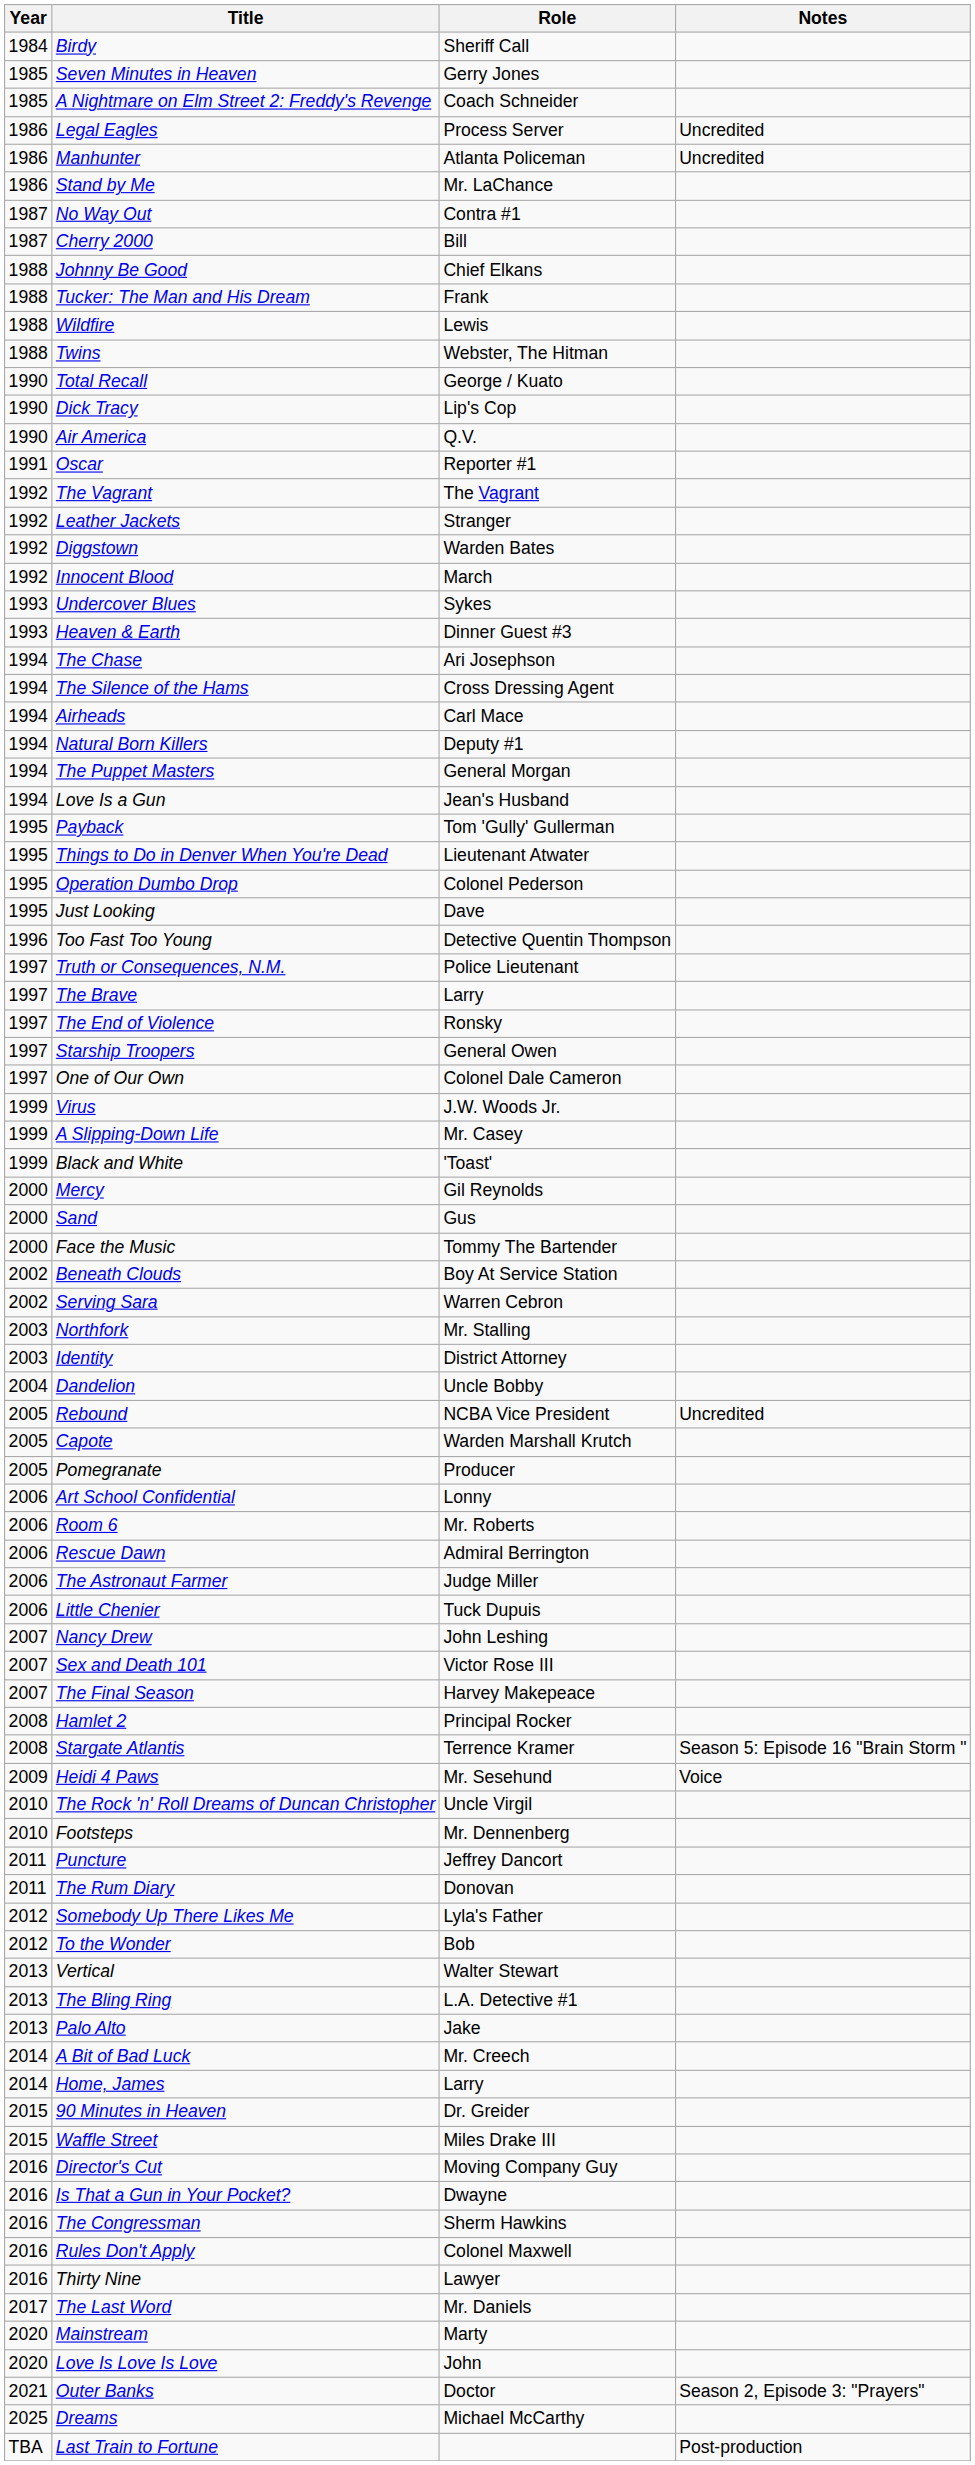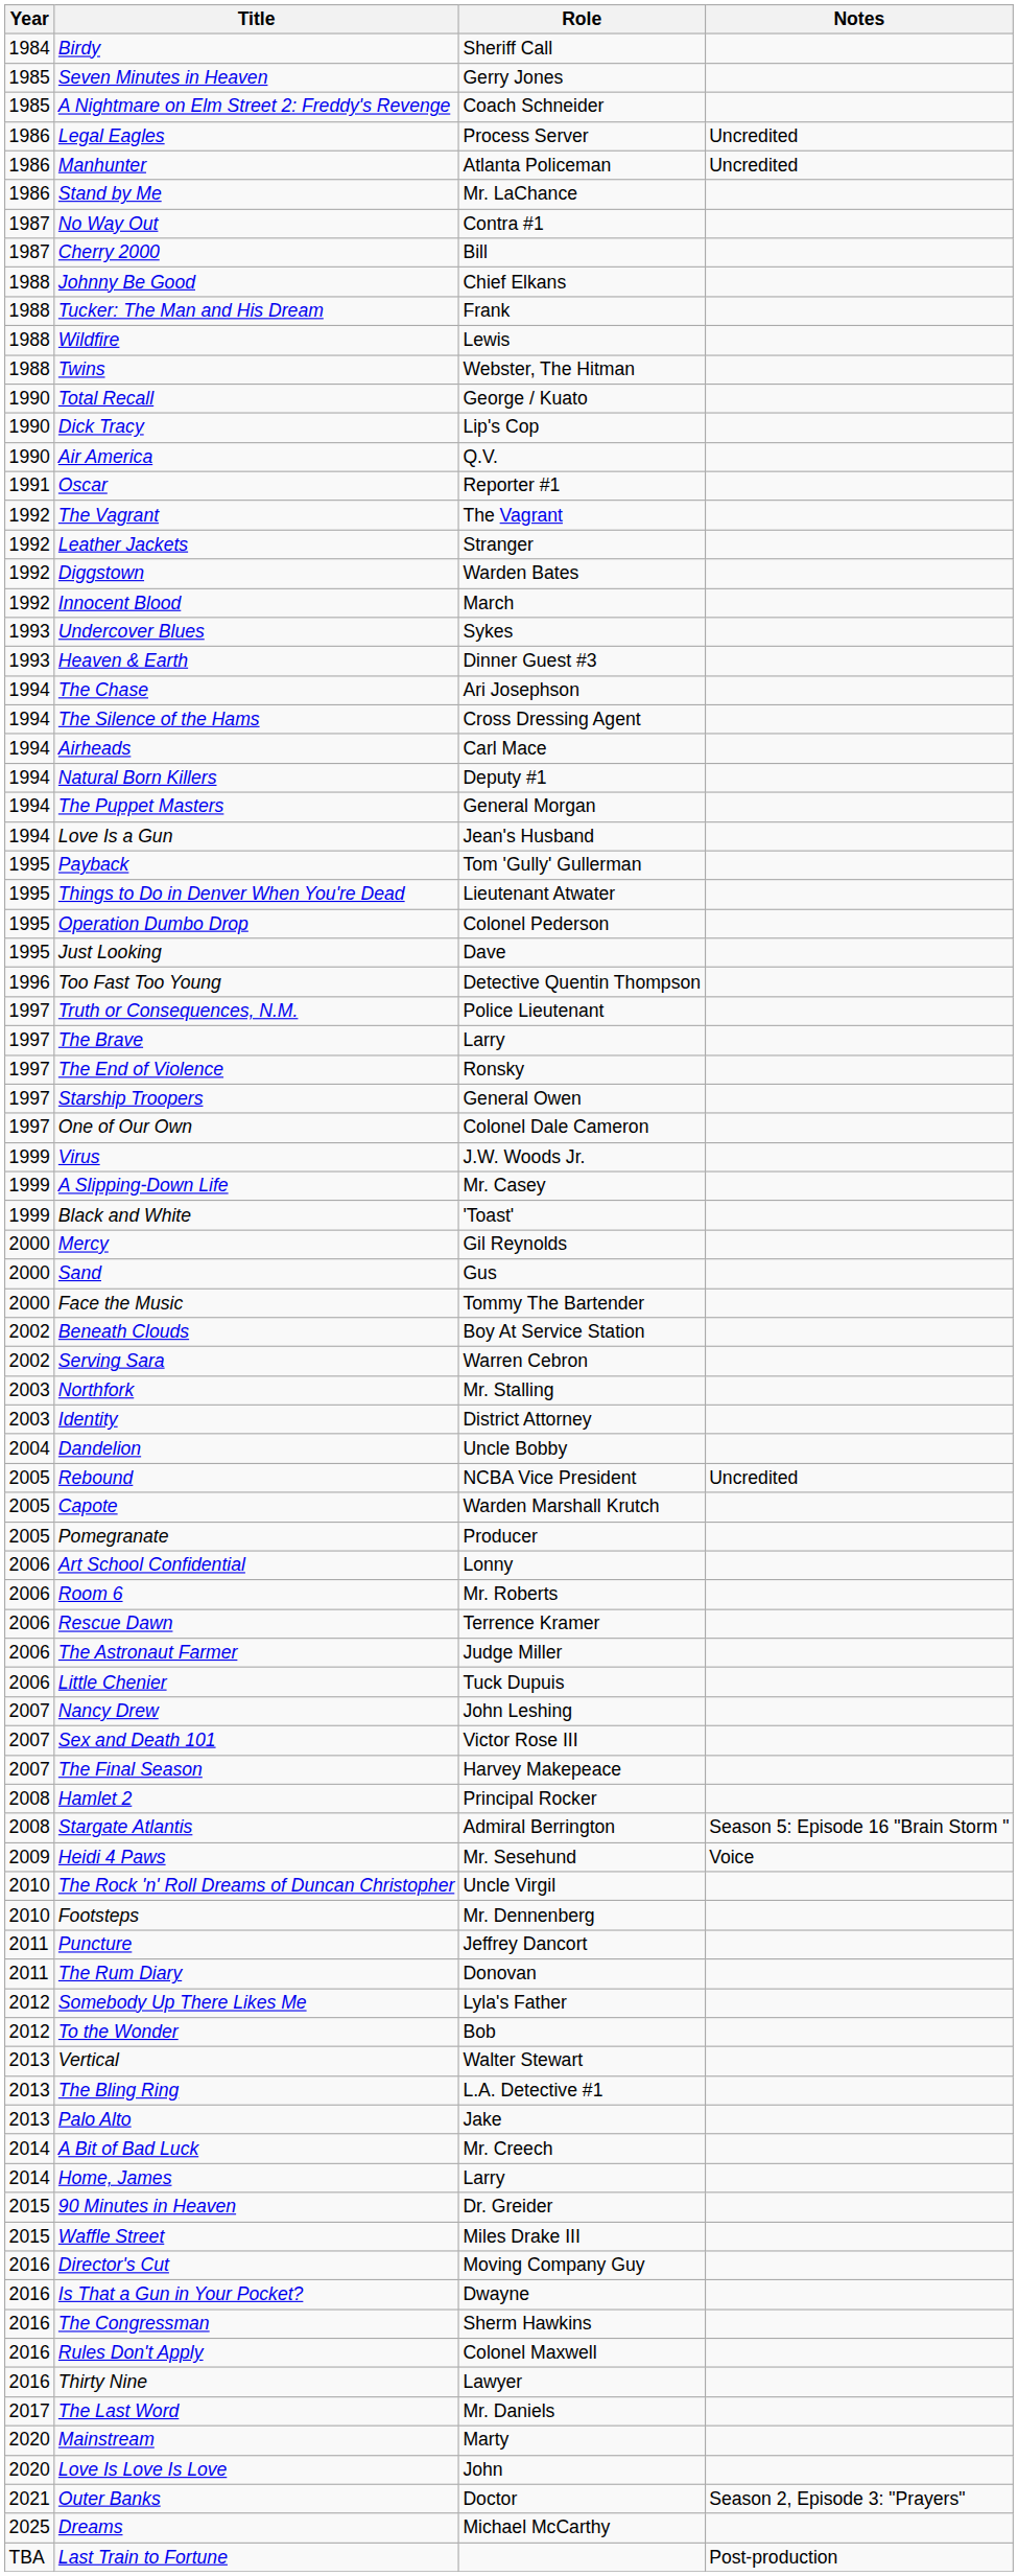 <table class="wikitable sortable">
 <tr>
 <th>Year</th>
 <th>Title</th>
 <th>Role</th>
 <th>Notes</th>
 </tr>
 <tr>
 <td>1984</td>
 <td><em><a href='#'>Birdy</a></em></td>
 <td>Sheriff Call</td>
 <td></td>
 </tr>
 <tr>
 <td>1985</td>
 <td><em><a href='#'>Seven Minutes in Heaven</a></em></td>
 <td>Gerry Jones</td>
 <td></td>
 </tr>
 <tr>
 <td>1985</td>
 <td><em><a href='#'>A Nightmare on Elm Street 2: Freddy's Revenge</a></em></td>
 <td>Coach Schneider</td>
 <td></td>
 </tr>
 <tr>
 <td>1986</td>
 <td><em><a href='#'>Legal Eagles</a></em></td>
 <td>Process Server</td>
 <td>Uncredited</td>
 </tr>
 <tr>
 <td>1986</td>
 <td><em><a href='#'>Manhunter</a></em></td>
 <td>Atlanta Policeman</td>
 <td>Uncredited</td>
 </tr>
 <tr>
 <td>1986</td>
 <td><em><a href='#'>Stand by Me</a></em></td>
 <td>Mr. LaChance</td>
 <td></td>
 </tr>
 <tr>
 <td>1987</td>
 <td><em><a href='#'>No Way Out</a></em></td>
 <td>Contra #1</td>
 <td></td>
 </tr>
 <tr>
 <td>1987</td>
 <td><em><a href='#'>Cherry 2000</a></em></td>
 <td>Bill</td>
 <td></td>
 </tr>
 <tr>
 <td>1988</td>
 <td><em><a href='#'>Johnny Be Good</a></em></td>
 <td>Chief Elkans</td>
 <td></td>
 </tr>
 <tr>
 <td>1988</td>
 <td><em><a href='#'>Tucker: The Man and His Dream</a></em></td>
 <td>Frank</td>
 <td></td>
 </tr>
 <tr>
 <td>1988</td>
 <td><em><a href='#'>Wildfire</a></em></td>
 <td>Lewis</td>
 <td></td>
 </tr>
 <tr>
 <td>1988</td>
 <td><em><a href='#'>Twins</a></em></td>
 <td>Webster, The Hitman</td>
 <td></td>
 </tr>
 <tr>
 <td>1990</td>
 <td><em><a href='#'>Total Recall</a></em></td>
 <td>George / Kuato</td>
 <td></td>
 </tr>
 <tr>
 <td>1990</td>
 <td><em><a href='#'>Dick Tracy</a></em></td>
 <td>Lip's Cop</td>
 <td></td>
 </tr>
 <tr>
 <td>1990</td>
 <td><em><a href='#'>Air America</a></em></td>
 <td>Q.V.</td>
 <td></td>
 </tr>
 <tr>
 <td>1991</td>
 <td><em><a href='#'>Oscar</a></em></td>
 <td>Reporter #1</td>
 <td></td>
 </tr>
 <tr>
 <td>1992</td>
 <td><em><a href='#'>The Vagrant</a></em></td>
 <td>The <a href='#'>Vagrant</a></td>
 <td></td>
 </tr>
 <tr>
 <td>1992</td>
 <td><em><a href='#'>Leather Jackets</a></em></td>
 <td>Stranger</td>
 <td></td>
 </tr>
 <tr>
 <td>1992</td>
 <td><em><a href='#'>Diggstown</a></em></td>
 <td>Warden Bates</td>
 <td></td>
 </tr>
 <tr>
 <td>1992</td>
 <td><em><a href='#'>Innocent Blood</a></em></td>
 <td>March</td>
 <td></td>
 </tr>
 <tr>
 <td>1993</td>
 <td><em><a href='#'>Undercover Blues</a></em></td>
 <td>Sykes</td>
 <td></td>
 </tr>
 <tr>
 <td>1993</td>
 <td><em><a href='#'>Heaven & Earth</a></em></td>
 <td>Dinner Guest #3</td>
 <td></td>
 </tr>
 <tr>
 <td>1994</td>
 <td><em><a href='#'>The Chase</a></em></td>
 <td>Ari Josephson</td>
 <td></td>
 </tr>
 <tr>
 <td>1994</td>
 <td><em><a href='#'>The Silence of the Hams</a></em></td>
 <td>Cross Dressing Agent</td>
 <td></td>
 </tr>
 <tr>
 <td>1994</td>
 <td><em><a href='#'>Airheads</a></em></td>
 <td>Carl Mace</td>
 <td></td>
 </tr>
 <tr>
 <td>1994</td>
 <td><em><a href='#'>Natural Born Killers</a></em></td>
 <td>Deputy #1</td>
 <td></td>
 </tr>
 <tr>
 <td>1994</td>
 <td><em><a href='#'>The Puppet Masters</a></em></td>
 <td>General Morgan</td>
 <td></td>
 </tr>
 <tr>
 <td>1994</td>
 <td><em>Love Is a Gun</em></td>
 <td>Jean's Husband</td>
 <td></td>
 </tr>
 <tr>
 <td>1995</td>
 <td><em><a href='#'>Payback</a></em></td>
 <td>Tom 'Gully' Gullerman</td>
 <td></td>
 </tr>
 <tr>
 <td>1995</td>
 <td><em><a href='#'>Things to Do in Denver When You're Dead</a></em></td>
 <td>Lieutenant Atwater</td>
 <td></td>
 </tr>
 <tr>
 <td>1995</td>
 <td><em><a href='#'>Operation Dumbo Drop</a></em></td>
 <td>Colonel Pederson</td>
 <td></td>
 </tr>
 <tr>
 <td>1995</td>
 <td><em>Just Looking</em></td>
 <td>Dave</td>
 <td></td>
 </tr>
 <tr>
 <td>1996</td>
 <td><em>Too Fast Too Young</em></td>
 <td>Detective Quentin Thompson</td>
 <td></td>
 </tr>
 <tr>
 <td>1997</td>
 <td><em><a href='#'>Truth or Consequences, N.M.</a></em></td>
 <td>Police Lieutenant</td>
 <td></td>
 </tr>
 <tr>
 <td>1997</td>
 <td><em><a href='#'>The Brave</a></em></td>
 <td>Larry</td>
 <td></td>
 </tr>
 <tr>
 <td>1997</td>
 <td><em><a href='#'>The End of Violence</a></em></td>
 <td>Ronsky</td>
 <td></td>
 </tr>
 <tr>
 <td>1997</td>
 <td><em><a href='#'>Starship Troopers</a></em></td>
 <td>General Owen</td>
 <td></td>
 </tr>
 <tr>
 <td>1997</td>
 <td><em>One of Our Own</em></td>
 <td>Colonel Dale Cameron</td>
 <td></td>
 </tr>
 <tr>
 <td>1999</td>
 <td><em><a href='#'>Virus</a></em></td>
 <td>J.W. Woods Jr.</td>
 <td></td>
 </tr>
 <tr>
 <td>1999</td>
 <td><em><a href='#'>A Slipping-Down Life</a></em></td>
 <td>Mr. Casey</td>
 <td></td>
 </tr>
 <tr>
 <td>1999</td>
 <td><em>Black and White</em></td>
 <td>'Toast'</td>
 <td></td>
 </tr>
 <tr>
 <td>2000</td>
 <td><em><a href='#'>Mercy</a></em></td>
 <td>Gil Reynolds</td>
 <td></td>
 </tr>
 <tr>
 <td>2000</td>
 <td><em><a href='#'>Sand</a></em></td>
 <td>Gus</td>
 <td></td>
 </tr>
 <tr>
 <td>2000</td>
 <td><em>Face the Music</em></td>
 <td>Tommy The Bartender</td>
 <td></td>
 </tr>
 <tr>
 <td>2002</td>
 <td><em><a href='#'>Beneath Clouds</a></em></td>
 <td>Boy At Service Station</td>
 <td></td>
 </tr>
 <tr>
 <td>2002</td>
 <td><em><a href='#'>Serving Sara</a></em></td>
 <td>Warren Cebron</td>
 <td></td>
 </tr>
 <tr>
 <td>2003</td>
 <td><em><a href='#'>Northfork</a></em></td>
 <td>Mr. Stalling</td>
 <td></td>
 </tr>
 <tr>
 <td>2003</td>
 <td><em><a href='#'>Identity</a></em></td>
 <td>District Attorney</td>
 <td></td>
 </tr>
 <tr>
 <td>2004</td>
 <td><em><a href='#'>Dandelion</a></em></td>
 <td>Uncle Bobby</td>
 <td></td>
 </tr>
 <tr>
 <td>2005</td>
 <td><em><a href='#'>Rebound</a></em></td>
 <td>NCBA Vice President</td>
 <td>Uncredited</td>
 </tr>
 <tr>
 <td>2005</td>
 <td><em><a href='#'>Capote</a></em></td>
 <td>Warden Marshall Krutch</td>
 <td></td>
 </tr>
 <tr>
 <td>2005</td>
 <td><em>Pomegranate</em></td>
 <td>Producer</td>
 <td></td>
 </tr>
 <tr>
 <td>2006</td>
 <td><em><a href='#'>Art School Confidential</a></em></td>
 <td>Lonny</td>
 <td></td>
 </tr>
 <tr>
 <td>2006</td>
 <td><em><a href='#'>Room 6</a></em></td>
 <td>Mr. Roberts</td>
 <td></td>
 </tr>
 <tr>
 <td>2006</td>
 <td><em><a href='#'>Rescue Dawn</a></em></td>
-<td>Admiral Berrington</td>
+<td>Terrence Kramer</td>
 <td></td>
 </tr>
 <tr>
 <td>2006</td>
 <td><em><a href='#'>The Astronaut Farmer</a></em></td>
 <td>Judge Miller</td>
 <td></td>
 </tr>
 <tr>
 <td>2006</td>
 <td><em><a href='#'>Little Chenier</a></em></td>
 <td>Tuck Dupuis</td>
 <td></td>
 </tr>
 <tr>
 <td>2007</td>
 <td><em><a href='#'>Nancy Drew</a></em></td>
 <td>John Leshing</td>
 <td></td>
 </tr>
 <tr>
 <td>2007</td>
 <td><em><a href='#'>Sex and Death 101</a></em></td>
 <td>Victor Rose III</td>
 <td></td>
 </tr>
 <tr>
 <td>2007</td>
 <td><em><a href='#'>The Final Season</a></em></td>
 <td>Harvey Makepeace</td>
 <td></td>
 </tr>
 <tr>
 <td>2008</td>
 <td><em><a href='#'>Hamlet 2</a></em></td>
 <td>Principal Rocker</td>
 <td></td>
 </tr>
 <tr>
 <td>2008</td>
 <td><em><a href='#'>Stargate Atlantis</a></em></td>
-<td>Terrence Kramer</td>
+<td>Admiral Berrington</td>
 <td>Season 5: Episode 16 "Brain Storm "</td>
 </tr>
 <tr>
 <td>2009</td>
 <td><em><a href='#'>Heidi 4 Paws</a></em></td>
 <td>Mr. Sesehund</td>
 <td>Voice</td>
 </tr>
 <tr>
 <td>2010</td>
 <td><em><a href='#'>The Rock 'n' Roll Dreams of Duncan Christopher</a></em></td>
 <td>Uncle Virgil</td>
 <td></td>
 </tr>
 <tr>
 <td>2010</td>
 <td><em>Footsteps</em></td>
 <td>Mr. Dennenberg</td>
 <td></td>
 </tr>
 <tr>
 <td>2011</td>
 <td><em><a href='#'>Puncture</a></em></td>
 <td>Jeffrey Dancort</td>
 <td></td>
 </tr>
 <tr>
 <td>2011</td>
 <td><em><a href='#'>The Rum Diary</a></em></td>
 <td>Donovan</td>
 <td></td>
 </tr>
 <tr>
 <td>2012</td>
 <td><em><a href='#'>Somebody Up There Likes Me</a></em></td>
 <td>Lyla's Father</td>
 <td></td>
 </tr>
 <tr>
 <td>2012</td>
 <td><em><a href='#'>To the Wonder</a></em></td>
 <td>Bob</td>
 <td></td>
 </tr>
 <tr>
 <td>2013</td>
 <td><em>Vertical</em></td>
 <td>Walter Stewart</td>
 <td></td>
 </tr>
 <tr>
 <td>2013</td>
 <td><em><a href='#'>The Bling Ring</a></em></td>
 <td>L.A. Detective #1</td>
 <td></td>
 </tr>
 <tr>
 <td>2013</td>
 <td><em><a href='#'>Palo Alto</a></em></td>
 <td>Jake</td>
 <td></td>
 </tr>
 <tr>
 <td>2014</td>
 <td><em><a href='#'>A Bit of Bad Luck</a></em></td>
 <td>Mr. Creech</td>
 <td></td>
 </tr>
 <tr>
 <td>2014</td>
 <td><em><a href='#'>Home, James</a></em></td>
 <td>Larry</td>
 <td></td>
 </tr>
 <tr>
 <td>2015</td>
 <td><em><a href='#'>90 Minutes in Heaven</a></em></td>
 <td>Dr. Greider</td>
 <td></td>
 </tr>
 <tr>
 <td>2015</td>
 <td><em><a href='#'>Waffle Street</a></em></td>
 <td>Miles Drake III</td>
 <td></td>
 </tr>
 <tr>
 <td>2016</td>
 <td><em><a href='#'>Director's Cut</a></em></td>
 <td>Moving Company Guy</td>
 <td></td>
 </tr>
 <tr>
 <td>2016</td>
 <td><em><a href='#'>Is That a Gun in Your Pocket?</a></em></td>
 <td>Dwayne</td>
 <td></td>
 </tr>
 <tr>
 <td>2016</td>
 <td><em><a href='#'>The Congressman</a></em></td>
 <td>Sherm Hawkins</td>
 <td></td>
 </tr>
 <tr>
 <td>2016</td>
 <td><em><a href='#'>Rules Don't Apply</a></em></td>
 <td>Colonel Maxwell</td>
 <td></td>
 </tr>
 <tr>
 <td>2016</td>
 <td><em>Thirty Nine</em></td>
 <td>Lawyer</td>
 <td></td>
 </tr>
 <tr>
 <td>2017</td>
 <td><em><a href='#'>The Last Word</a></em></td>
 <td>Mr. Daniels</td>
 <td></td>
 </tr>
 <tr>
 <td>2020</td>
 <td><em><a href='#'>Mainstream</a></em></td>
 <td>Marty</td>
 <td></td>
 </tr>
 <tr>
 <td>2020</td>
 <td><em><a href='#'>Love Is Love Is Love</a></em></td>
 <td>John</td>
 <td></td>
 </tr>
 <tr>
 <td>2021</td>
 <td><em><a href='#'>Outer Banks</a></em></td>
 <td>Doctor</td>
 <td>Season 2, Episode 3: "Prayers"</td>
 </tr>
 <tr>
 <td>2025</td>
 <td><em><a href='#'>Dreams</a></em></td>
 <td>Michael McCarthy</td>
 <td></td>
 </tr>
 <tr>
 <td>TBA</td>
 <td><em><a href='#'>Last Train to Fortune</a></em></td>
 <td></td>
 <td>Post-production</td>
 </tr>
 </table>
